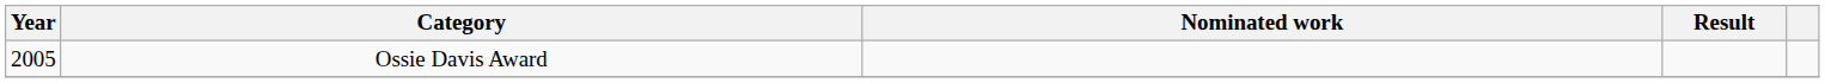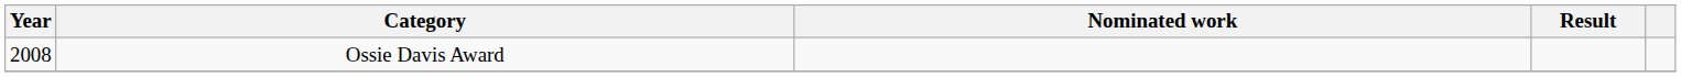 <table class="wikitable">
 <tr>
 <th scope="col" style="width:1em;">Year</th>
 <th scope="col" style="width:35em;">Category</th>
 <th scope="col" style="width:35em;">Nominated work</th>
 <th scope="col" style="width:5em;">Result</th>
 <th scope="col" style="width:1em;" class="unsortable"></th>
 </tr>
 <tr>
-<td align="center">2005</td>
+<td align="center">2008</td>
 <td align="center">Ossie Davis Award</td>
 <td align="center"></td>
 <td></td>
 <td></td>
 </tr>
 <tr>
 </tr>
 </table>
